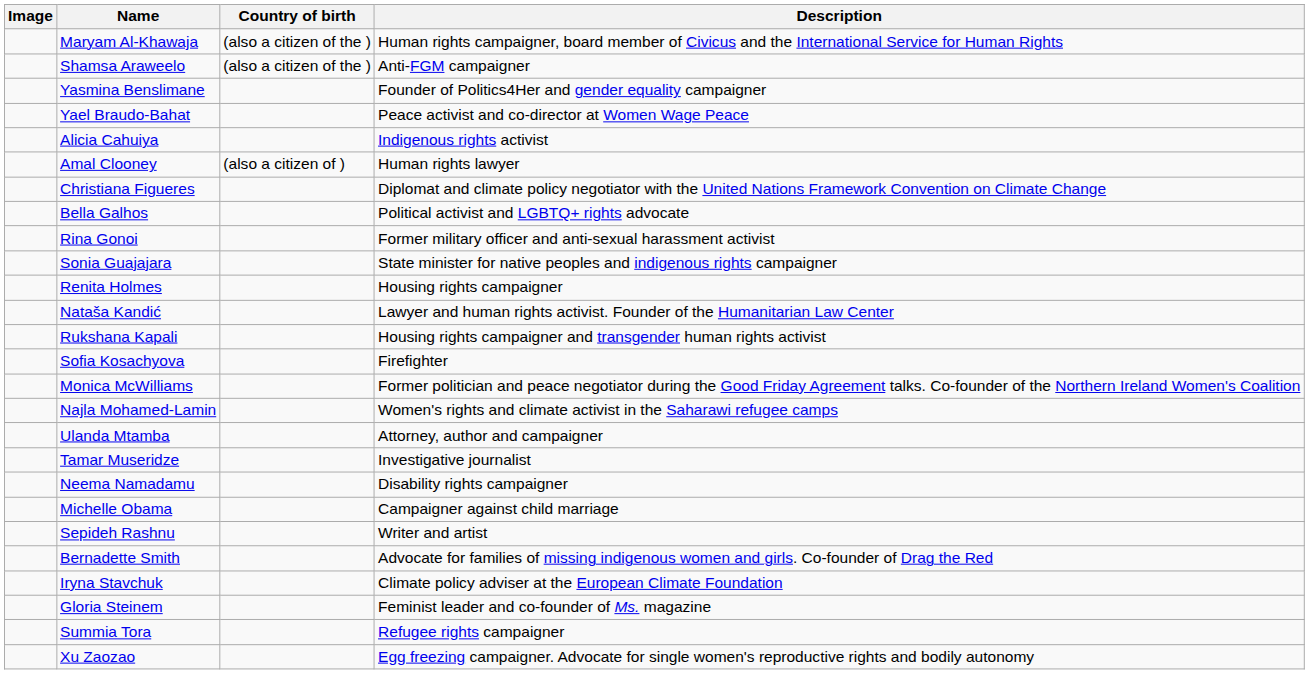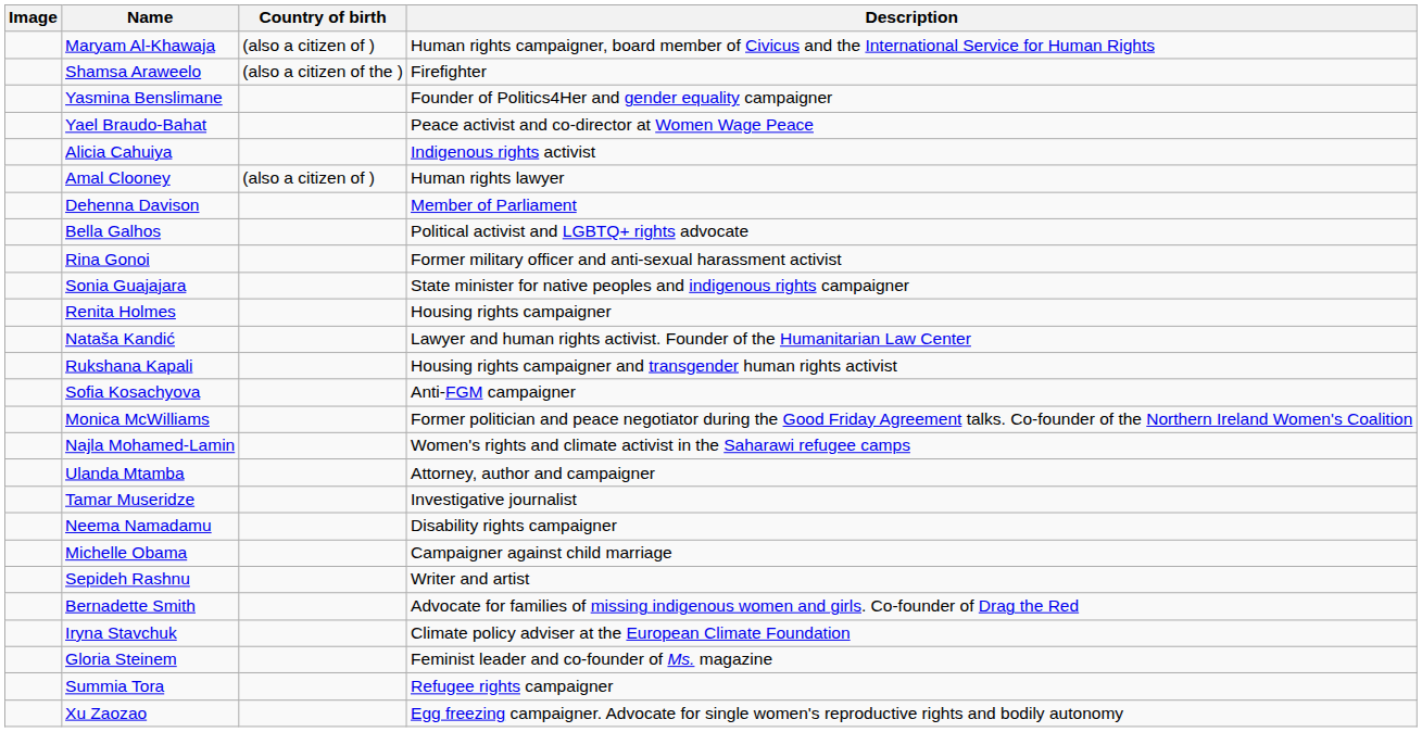 <table class="wikitable sortable">
 <tr>
 <th>Image</th>
 <th>Name</th>
 <th>Country of birth</th>
 <th>Description</th>
 </tr>
 <tr>
 <td></td>
 <td><a href='#'>Maryam Al-Khawaja</a></td>
-<td> (also a citizen of the )</td>
+<td> (also a citizen of )</td>
 <td>Human rights campaigner, board member of <a href='#'>Civicus</a> and the <a href='#'>International Service for Human Rights</a></td>
 </tr>
 <tr>
 <td></td>
 <td><a href='#'>Shamsa Araweelo</a></td>
 <td> (also a citizen of the )</td>
-<td>Anti-<a href='#'>FGM</a> campaigner</td>
+<td>Firefighter</td>
 </tr>
 <tr>
 <td></td>
 <td><a href='#'>Yasmina Benslimane</a></td>
 <td></td>
 <td>Founder of Politics4Her and <a href='#'>gender equality</a> campaigner</td>
 </tr>
 <tr>
 <td></td>
 <td><a href='#'>Yael Braudo-Bahat</a></td>
 <td></td>
 <td>Peace activist and co-director at <a href='#'>Women Wage Peace</a></td>
 </tr>
 <tr>
 <td></td>
 <td><a href='#'>Alicia Cahuiya</a></td>
 <td></td>
 <td><a href='#'>Indigenous rights</a> activist</td>
 </tr>
 <tr>
 <td></td>
 <td><a href='#'>Amal Clooney</a></td>
 <td> (also a citizen of )</td>
 <td>Human rights lawyer</td>
 </tr>
 <tr>
 <td></td>
-<td><a href='#'>Christiana Figueres</a></td>
+<td><a href='#'>Dehenna Davison</a></td>
 <td></td>
-<td>Diplomat and climate policy negotiator with the <a href='#'>United Nations Framework Convention on Climate Change</a></td>
+<td><a href='#'>Member of Parliament</a></td>
 </tr>
 <tr>
 <td></td>
 <td><a href='#'>Bella Galhos</a></td>
 <td></td>
 <td>Political activist and <a href='#'>LGBTQ+ rights</a> advocate</td>
 </tr>
 <tr>
 <td></td>
 <td><a href='#'>Rina Gonoi</a></td>
 <td></td>
 <td>Former military officer and anti-sexual harassment activist</td>
 </tr>
 <tr>
 <td></td>
 <td><a href='#'>Sonia Guajajara</a></td>
 <td></td>
 <td>State minister for native peoples and <a href='#'>indigenous rights</a> campaigner</td>
 </tr>
 <tr>
 <td></td>
 <td><a href='#'>Renita Holmes</a></td>
 <td></td>
 <td>Housing rights campaigner</td>
 </tr>
 <tr>
 <td></td>
 <td><a href='#'>Nataša Kandić</a></td>
 <td></td>
 <td>Lawyer and human rights activist. Founder of the <a href='#'>Humanitarian Law Center</a></td>
 </tr>
 <tr>
 <td></td>
 <td><a href='#'>Rukshana Kapali</a></td>
 <td></td>
 <td>Housing rights campaigner and <a href='#'>transgender</a> human rights activist</td>
 </tr>
 <tr>
 <td></td>
 <td><a href='#'>Sofia Kosachyova</a></td>
 <td></td>
-<td>Firefighter</td>
+<td>Anti-<a href='#'>FGM</a> campaigner</td>
 </tr>
 <tr>
 <td></td>
 <td><a href='#'>Monica McWilliams</a></td>
 <td></td>
 <td>Former politician and peace negotiator during the <a href='#'>Good Friday Agreement</a> talks. Co-founder of the <a href='#'>Northern Ireland Women's Coalition</a></td>
 </tr>
 <tr>
 <td></td>
 <td><a href='#'>Najla Mohamed-Lamin</a></td>
 <td></td>
 <td>Women's rights and climate activist in the <a href='#'>Saharawi refugee camps</a></td>
 </tr>
 <tr>
 <td></td>
 <td><a href='#'>Ulanda Mtamba</a></td>
 <td></td>
 <td>Attorney, author and campaigner</td>
 </tr>
 <tr>
 <td></td>
 <td><a href='#'>Tamar Museridze</a></td>
 <td></td>
 <td>Investigative journalist</td>
 </tr>
 <tr>
 <td></td>
 <td><a href='#'>Neema Namadamu</a></td>
 <td></td>
 <td>Disability rights campaigner</td>
 </tr>
 <tr>
 <td></td>
 <td><a href='#'>Michelle Obama</a></td>
 <td></td>
 <td>Campaigner against child marriage</td>
 </tr>
 <tr>
 <td></td>
 <td><a href='#'>Sepideh Rashnu</a></td>
 <td></td>
 <td>Writer and artist</td>
 </tr>
 <tr>
 <td></td>
 <td><a href='#'>Bernadette Smith</a></td>
 <td></td>
 <td>Advocate for families of <a href='#'>missing indigenous women and girls</a>. Co-founder of <a href='#'>Drag the Red</a></td>
 </tr>
 <tr>
 <td></td>
 <td><a href='#'>Iryna Stavchuk</a></td>
 <td></td>
 <td>Climate policy adviser at the <a href='#'>European Climate Foundation</a></td>
 </tr>
 <tr>
 <td></td>
 <td><a href='#'>Gloria Steinem</a></td>
 <td></td>
 <td>Feminist leader and co-founder of <em><a href='#'>Ms.</a></em> magazine</td>
 </tr>
 <tr>
 <td></td>
 <td><a href='#'>Summia Tora</a></td>
 <td></td>
 <td><a href='#'>Refugee rights</a> campaigner</td>
 </tr>
 <tr>
 <td></td>
 <td><a href='#'>Xu Zaozao</a></td>
 <td></td>
 <td><a href='#'>Egg freezing</a> campaigner. Advocate for single women's reproductive rights and bodily autonomy</td>
 </tr>
 </table>
